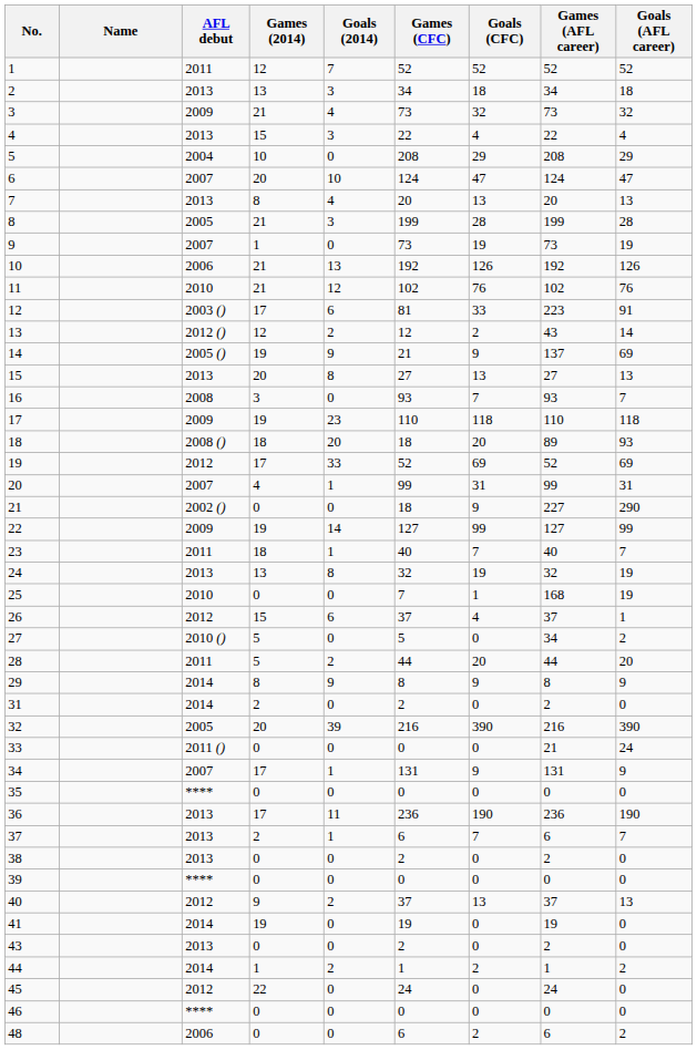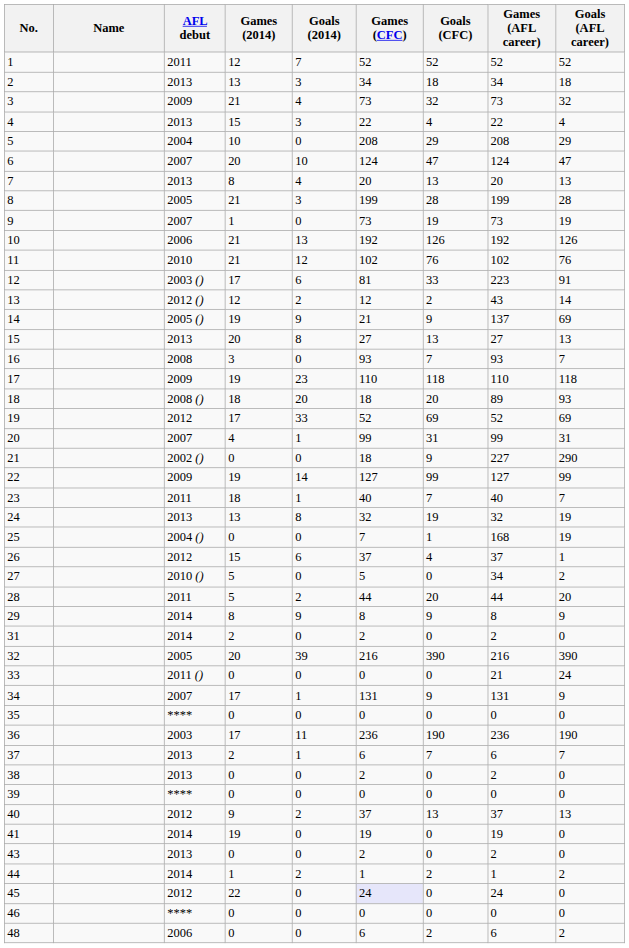 <table class="wikitable sortable" style="width:90%;">
 <tr style="background:#efefef;">
 <th width=2%>No.</th>
 <th width=6%>Name</th>
 <th width=2%><a href='#'>AFL</a> debut</th>
 <th width=2%>Games (2014)</th>
 <th width=2%>Goals (2014)</th>
 <th width=2%>Games (<a href='#'>CFC</a>)</th>
 <th width=2%>Goals (CFC)</th>
 <th width=2%>Games (AFL career)</th>
 <th width=2%>Goals (AFL career)</th>
 </tr>
 <tr>
 <td align=left>1</td>
 <td></td>
 <td>2011</td>
 <td>12</td>
 <td>7</td>
 <td>52</td>
 <td>52</td>
 <td>52</td>
 <td>52</td>
 </tr>
 <tr>
 <td align=left>2</td>
 <td></td>
 <td>2013</td>
 <td>13</td>
 <td>3</td>
 <td>34</td>
 <td>18</td>
 <td>34</td>
 <td>18</td>
 </tr>
 <tr>
 <td align=left>3</td>
 <td></td>
 <td>2009</td>
 <td>21</td>
 <td>4</td>
 <td>73</td>
 <td>32</td>
 <td>73</td>
 <td>32</td>
 </tr>
 <tr>
 <td align=left>4</td>
 <td></td>
 <td>2013</td>
 <td>15</td>
 <td>3</td>
 <td>22</td>
 <td>4</td>
 <td>22</td>
 <td>4</td>
 </tr>
 <tr>
 <td align=left>5</td>
 <td></td>
 <td>2004</td>
 <td>10</td>
 <td>0</td>
 <td>208</td>
 <td>29</td>
 <td>208</td>
 <td>29</td>
 </tr>
 <tr>
 <td align=left>6</td>
 <td></td>
 <td>2007</td>
 <td>20</td>
 <td>10</td>
 <td>124</td>
 <td>47</td>
 <td>124</td>
 <td>47</td>
 </tr>
 <tr>
 <td align=left>7</td>
 <td></td>
 <td>2013</td>
 <td>8</td>
 <td>4</td>
 <td>20</td>
 <td>13</td>
 <td>20</td>
 <td>13</td>
 </tr>
 <tr>
 <td align=left>8</td>
 <td></td>
 <td>2005</td>
 <td>21</td>
 <td>3</td>
 <td>199</td>
 <td>28</td>
 <td>199</td>
 <td>28</td>
 </tr>
 <tr>
 <td align=left>9</td>
 <td></td>
 <td>2007</td>
 <td>1</td>
 <td>0</td>
 <td>73</td>
 <td>19</td>
 <td>73</td>
 <td>19</td>
 </tr>
 <tr>
 <td align=left>10</td>
 <td></td>
 <td>2006</td>
 <td>21</td>
 <td>13</td>
 <td>192</td>
 <td>126</td>
 <td>192</td>
 <td>126</td>
 </tr>
 <tr>
 <td align=left>11</td>
 <td></td>
 <td>2010</td>
 <td>21</td>
 <td>12</td>
 <td>102</td>
 <td>76</td>
 <td>102</td>
 <td>76</td>
 </tr>
 <tr>
 <td align=left>12</td>
 <td></td>
 <td>2003 <em>()</em></td>
 <td>17</td>
 <td>6</td>
 <td>81</td>
 <td>33</td>
 <td>223</td>
 <td>91</td>
 </tr>
 <tr>
 <td align=left>13</td>
 <td></td>
 <td>2012 <em>()</em></td>
 <td>12</td>
 <td>2</td>
 <td>12</td>
 <td>2</td>
 <td>43</td>
 <td>14</td>
 </tr>
 <tr>
 <td align=left>14</td>
 <td></td>
 <td>2005 <em>()</em></td>
 <td>19</td>
 <td>9</td>
 <td>21</td>
 <td>9</td>
 <td>137</td>
 <td>69</td>
 </tr>
 <tr>
 <td align=left>15</td>
 <td></td>
 <td>2013</td>
 <td>20</td>
 <td>8</td>
 <td>27</td>
 <td>13</td>
 <td>27</td>
 <td>13</td>
 </tr>
 <tr>
 <td align=left>16</td>
 <td></td>
 <td>2008</td>
 <td>3</td>
 <td>0</td>
 <td>93</td>
 <td>7</td>
 <td>93</td>
 <td>7</td>
 </tr>
 <tr>
 <td align=left>17</td>
 <td></td>
 <td>2009</td>
 <td>19</td>
 <td>23</td>
 <td>110</td>
 <td>118</td>
 <td>110</td>
 <td>118</td>
 </tr>
 <tr>
 <td align=left>18</td>
 <td></td>
 <td>2008 <em>()</em></td>
 <td>18</td>
 <td>20</td>
 <td>18</td>
 <td>20</td>
 <td>89</td>
 <td>93</td>
 </tr>
 <tr>
 <td align=left>19</td>
 <td></td>
 <td>2012</td>
 <td>17</td>
 <td>33</td>
 <td>52</td>
 <td>69</td>
 <td>52</td>
 <td>69</td>
 </tr>
 <tr>
 <td align=left>20</td>
 <td></td>
 <td>2007</td>
 <td>4</td>
 <td>1</td>
 <td>99</td>
 <td>31</td>
 <td>99</td>
 <td>31</td>
 </tr>
 <tr>
 <td align=left>21</td>
 <td></td>
 <td>2002 <em>()</em></td>
 <td>0</td>
 <td>0</td>
 <td>18</td>
 <td>9</td>
 <td>227</td>
 <td>290</td>
 </tr>
 <tr>
 <td align=left>22</td>
 <td></td>
 <td>2009</td>
 <td>19</td>
 <td>14</td>
 <td>127</td>
 <td>99</td>
 <td>127</td>
 <td>99</td>
 </tr>
 <tr>
 <td align=left>23</td>
 <td></td>
 <td>2011</td>
 <td>18</td>
 <td>1</td>
 <td>40</td>
 <td>7</td>
 <td>40</td>
 <td>7</td>
 </tr>
 <tr>
 <td align=left>24</td>
 <td></td>
 <td>2013</td>
 <td>13</td>
 <td>8</td>
 <td>32</td>
 <td>19</td>
 <td>32</td>
 <td>19</td>
 </tr>
 <tr>
 <td align=left>25</td>
 <td></td>
-<td>2010</td>
+<td>2004 <em>()</em></td>
 <td>0</td>
 <td>0</td>
 <td>7</td>
 <td>1</td>
 <td>168</td>
 <td>19</td>
 </tr>
 <tr>
 <td align=left>26</td>
 <td></td>
 <td>2012</td>
 <td>15</td>
 <td>6</td>
 <td>37</td>
 <td>4</td>
 <td>37</td>
 <td>1</td>
 </tr>
 <tr>
 <td align=left>27</td>
 <td></td>
 <td>2010 <em>()</em></td>
 <td>5</td>
 <td>0</td>
 <td>5</td>
 <td>0</td>
 <td>34</td>
 <td>2</td>
 </tr>
 <tr>
 <td align=left>28</td>
 <td></td>
 <td>2011</td>
 <td>5</td>
 <td>2</td>
 <td>44</td>
 <td>20</td>
 <td>44</td>
 <td>20</td>
 </tr>
 <tr>
 <td align=left>29</td>
 <td></td>
 <td>2014</td>
 <td>8</td>
 <td>9</td>
 <td>8</td>
 <td>9</td>
 <td>8</td>
 <td>9</td>
 </tr>
 <tr>
 <td align=left>31</td>
 <td></td>
 <td>2014</td>
 <td>2</td>
 <td>0</td>
 <td>2</td>
 <td>0</td>
 <td>2</td>
 <td>0</td>
 </tr>
 <tr>
 <td align=left>32</td>
 <td></td>
 <td>2005</td>
 <td>20</td>
 <td>39</td>
 <td>216</td>
 <td>390</td>
 <td>216</td>
 <td>390</td>
 </tr>
 <tr>
 <td align=left>33</td>
 <td></td>
 <td>2011 <em>()</em></td>
 <td>0</td>
 <td>0</td>
 <td>0</td>
 <td>0</td>
 <td>21</td>
 <td>24</td>
 </tr>
 <tr>
 <td align=left>34</td>
 <td></td>
 <td>2007</td>
 <td>17</td>
 <td>1</td>
 <td>131</td>
 <td>9</td>
 <td>131</td>
 <td>9</td>
 </tr>
 <tr>
 <td align=left>35</td>
 <td></td>
 <td>****</td>
 <td>0</td>
 <td>0</td>
 <td>0</td>
 <td>0</td>
 <td>0</td>
 <td>0</td>
 </tr>
 <tr>
 <td align=left>36</td>
 <td></td>
-<td>2013</td>
+<td>2003</td>
 <td>17</td>
 <td>11</td>
 <td>236</td>
 <td>190</td>
 <td>236</td>
 <td>190</td>
 </tr>
 <tr>
 <td align=left>37</td>
 <td></td>
 <td>2013</td>
 <td>2</td>
 <td>1</td>
 <td>6</td>
 <td>7</td>
 <td>6</td>
 <td>7</td>
 </tr>
 <tr>
 <td align=left>38</td>
 <td></td>
 <td>2013</td>
 <td>0</td>
 <td>0</td>
 <td>2</td>
 <td>0</td>
 <td>2</td>
 <td>0</td>
 </tr>
 <tr>
 <td align=left>39</td>
 <td></td>
 <td>****</td>
 <td>0</td>
 <td>0</td>
 <td>0</td>
 <td>0</td>
 <td>0</td>
 <td>0</td>
 </tr>
 <tr>
 <td align=left>40</td>
 <td></td>
 <td>2012</td>
 <td>9</td>
 <td>2</td>
 <td>37</td>
 <td>13</td>
 <td>37</td>
 <td>13</td>
 </tr>
 <tr>
 <td align=left>41</td>
 <td></td>
 <td>2014</td>
 <td>19</td>
 <td>0</td>
 <td>19</td>
 <td>0</td>
 <td>19</td>
 <td>0</td>
 </tr>
 <tr>
 <td align=left>43</td>
 <td></td>
 <td>2013</td>
 <td>0</td>
 <td>0</td>
 <td>2</td>
 <td>0</td>
 <td>2</td>
 <td>0</td>
 </tr>
 <tr>
 <td align=left>44</td>
 <td></td>
 <td>2014</td>
 <td>1</td>
 <td>2</td>
 <td>1</td>
 <td>2</td>
 <td>1</td>
 <td>2</td>
 </tr>
 <tr>
 <td align=left>45</td>
 <td></td>
 <td>2012</td>
 <td>22</td>
 <td>0</td>
-<td>24</td>
+<td style="background: lavender;">24</td>
 <td>0</td>
 <td>24</td>
 <td>0</td>
 </tr>
 <tr>
 <td align=left>46</td>
 <td></td>
 <td>****</td>
 <td>0</td>
 <td>0</td>
 <td>0</td>
 <td>0</td>
 <td>0</td>
 <td>0</td>
 </tr>
 <tr>
 <td align=left>48</td>
 <td></td>
 <td>2006</td>
 <td>0</td>
 <td>0</td>
 <td>6</td>
 <td>2</td>
 <td>6</td>
 <td>2</td>
 </tr>
 </table>
